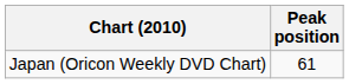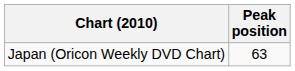 <table class="wikitable sortable" border="1">
 <tr>
 <th>Chart (2010)</th>
 <th>Peak<br>position</th>
 </tr>
 <tr>
 <td>Japan (Oricon Weekly DVD Chart)</td>
-<td style="text-align:center;">61</td>
+<td style="text-align:center;">63</td>
 </tr>
 </table>
